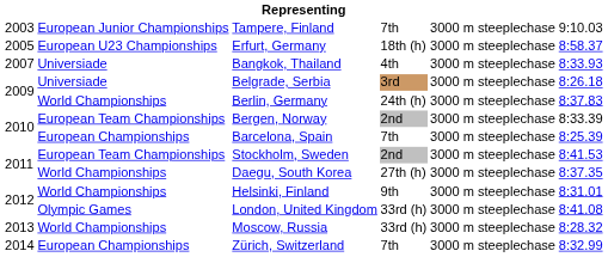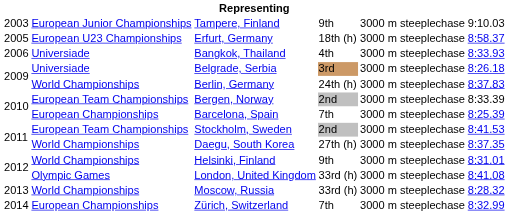 <table>
 <tr>
 <th colspan="6">Representing </th>
 </tr>
 <tr>
 <td>2003</td>
 <td><a href='#'>European Junior Championships</a></td>
 <td><a href='#'>Tampere, Finland</a></td>
-<td>7th</td>
+<td>9th</td>
 <td>3000 m steeplechase</td>
 <td>9:10.03</td>
 </tr>
 <tr>
 <td>2005</td>
 <td><a href='#'>European U23 Championships</a></td>
 <td><a href='#'>Erfurt, Germany</a></td>
 <td>18th (h)</td>
 <td>3000 m steeplechase</td>
 <td><a href='#'>8:58.37</a></td>
 </tr>
 <tr>
-<td>2007</td>
+<td>2006</td>
 <td><a href='#'>Universiade</a></td>
 <td><a href='#'>Bangkok, Thailand</a></td>
 <td>4th</td>
 <td>3000 m steeplechase</td>
 <td><a href='#'>8:33.93</a></td>
 </tr>
 <tr>
 <td rowspan=2>2009</td>
 <td><a href='#'>Universiade</a></td>
 <td><a href='#'>Belgrade, Serbia</a></td>
 <td bgcolor="cc9966">3rd</td>
 <td>3000 m steeplechase</td>
 <td><a href='#'>8:26.18</a></td>
 </tr>
 <tr>
 <td><a href='#'>World Championships</a></td>
 <td><a href='#'>Berlin, Germany</a></td>
 <td>24th (h)</td>
 <td>3000 m steeplechase</td>
 <td><a href='#'>8:37.83</a></td>
 </tr>
 <tr>
 <td rowspan=2>2010</td>
 <td><a href='#'>European Team Championships</a></td>
 <td><a href='#'>Bergen, Norway</a></td>
 <td bgcolor="silver">2nd</td>
 <td>3000 m steeplechase</td>
 <td>8:33.39</td>
 </tr>
 <tr>
 <td><a href='#'>European Championships</a></td>
 <td><a href='#'>Barcelona, Spain</a></td>
 <td>7th</td>
 <td>3000 m steeplechase</td>
 <td><a href='#'>8:25.39</a></td>
 </tr>
 <tr>
 <td rowspan=2>2011</td>
 <td><a href='#'>European Team Championships</a></td>
 <td><a href='#'>Stockholm, Sweden</a></td>
 <td bgcolor="silver">2nd</td>
 <td>3000 m steeplechase</td>
 <td><a href='#'>8:41.53</a></td>
 </tr>
 <tr>
 <td><a href='#'>World Championships</a></td>
 <td><a href='#'>Daegu, South Korea</a></td>
 <td>27th (h)</td>
 <td>3000 m steeplechase</td>
 <td><a href='#'>8:37.35</a></td>
 </tr>
 <tr>
 <td rowspan=2>2012</td>
 <td><a href='#'>World Championships</a></td>
 <td><a href='#'>Helsinki, Finland</a></td>
 <td>9th</td>
 <td>3000 m steeplechase</td>
 <td><a href='#'>8:31.01</a></td>
 </tr>
 <tr>
 <td><a href='#'>Olympic Games</a></td>
 <td><a href='#'>London, United Kingdom</a></td>
 <td>33rd (h)</td>
 <td>3000 m steeplechase</td>
 <td><a href='#'>8:41.08</a></td>
 </tr>
 <tr>
 <td>2013</td>
 <td><a href='#'>World Championships</a></td>
 <td><a href='#'>Moscow, Russia</a></td>
 <td>33rd (h)</td>
 <td>3000 m steeplechase</td>
 <td><a href='#'>8:28.32</a></td>
 </tr>
 <tr>
 <td>2014</td>
 <td><a href='#'>European Championships</a></td>
 <td><a href='#'>Zürich, Switzerland</a></td>
 <td>7th</td>
 <td>3000 m steeplechase</td>
 <td><a href='#'>8:32.99</a></td>
 </tr>
 </table>
